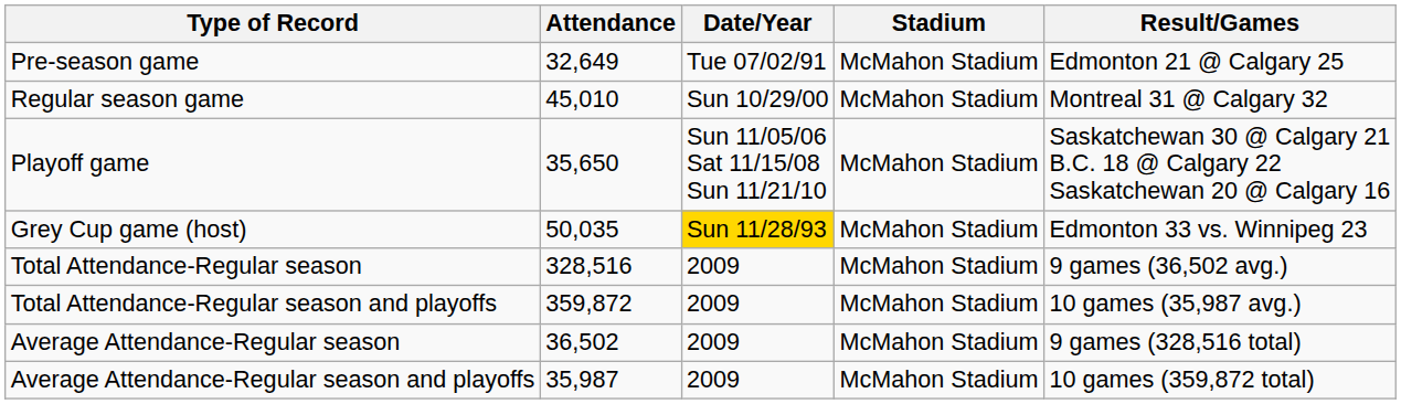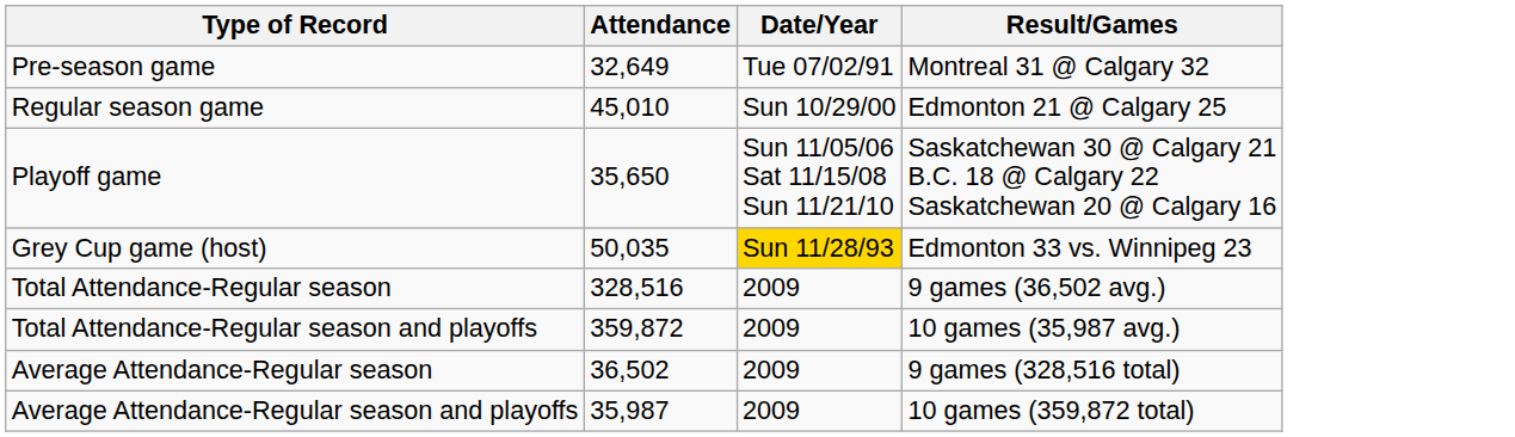 <table class="wikitable">
 <tr>
 <th>Type of Record</th>
 <th>Attendance</th>
 <th>Date/Year</th>
-<th>Stadium</th>
 <th>Result/Games</th>
 </tr>
 <tr>
 <td>Pre-season game</td>
 <td>32,649</td>
 <td>Tue 07/02/91</td>
-<td>McMahon Stadium</td>
-<td>Edmonton 21 @ Calgary 25</td>
+<td>Montreal 31 @ Calgary 32</td>
 </tr>
 <tr>
 <td>Regular season game</td>
 <td>45,010</td>
 <td>Sun 10/29/00</td>
-<td>McMahon Stadium</td>
-<td>Montreal 31 @ Calgary 32</td>
+<td>Edmonton 21 @ Calgary 25</td>
 </tr>
 <tr>
 <td>Playoff game</td>
 <td>35,650</td>
 <td>Sun 11/05/06<br>Sat 11/15/08<br>Sun 11/21/10</td>
-<td>McMahon Stadium</td>
 <td>Saskatchewan 30 @ Calgary 21<br>B.C. 18 @ Calgary 22<br>Saskatchewan 20 @ Calgary 16</td>
 </tr>
 <tr>
 <td>Grey Cup game (host)</td>
 <td>50,035</td>
 <td style="background: gold;">Sun 11/28/93</td>
-<td>McMahon Stadium</td>
 <td>Edmonton 33 vs. Winnipeg 23</td>
 </tr>
 <tr>
 <td>Total Attendance-Regular season</td>
 <td>328,516</td>
 <td>2009</td>
-<td>McMahon Stadium</td>
 <td>9 games (36,502 avg.)</td>
 </tr>
 <tr>
 <td>Total Attendance-Regular season and playoffs</td>
 <td>359,872</td>
 <td>2009</td>
-<td>McMahon Stadium</td>
 <td>10 games (35,987 avg.)</td>
 </tr>
 <tr>
 <td>Average Attendance-Regular season</td>
 <td>36,502</td>
 <td>2009</td>
-<td>McMahon Stadium</td>
 <td>9 games (328,516 total)</td>
 </tr>
 <tr>
 <td>Average Attendance-Regular season and playoffs</td>
 <td>35,987</td>
 <td>2009</td>
-<td>McMahon Stadium</td>
 <td>10 games (359,872 total)</td>
 </tr>
 </table>
